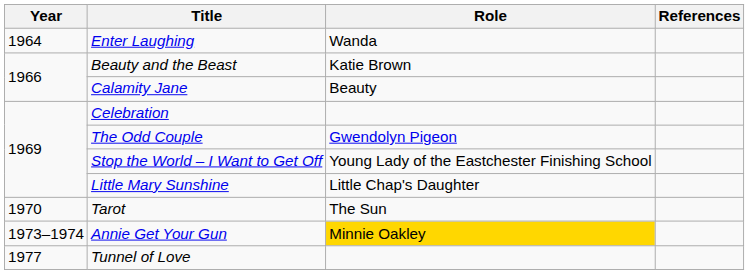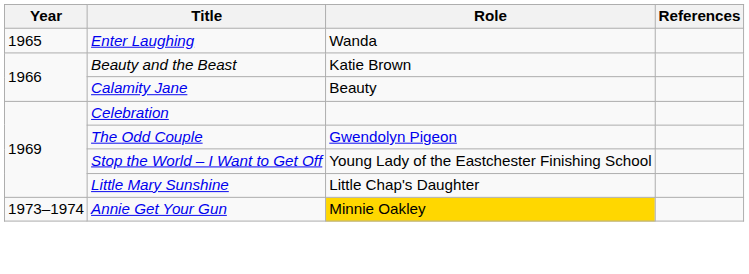 <table class="wikitable sortable" style="min-width:30em">
 <tr>
 <th>Year</th>
 <th>Title</th>
 <th>Role</th>
 <th>References</th>
 </tr>
 <tr>
-<td>1964</td>
+<td>1965</td>
 <td><em><a href='#'>Enter Laughing</a></em></td>
 <td>Wanda</td>
 <td></td>
 </tr>
 <tr>
 <td rowspan=2>1966</td>
 <td><em>Beauty and the Beast</em></td>
 <td>Katie Brown</td>
 <td></td>
 </tr>
 <tr>
 <td><em><a href='#'>Calamity Jane</a></em></td>
 <td>Beauty</td>
 <td></td>
 </tr>
 <tr>
 <td rowspan=4>1969</td>
 <td><em><a href='#'>Celebration</a></em></td>
 <td></td>
 <td></td>
 </tr>
 <tr>
 <td><em><a href='#'>The Odd Couple</a></em></td>
 <td><a href='#'>Gwendolyn Pigeon</a></td>
 <td></td>
 </tr>
 <tr>
 <td><em><a href='#'>Stop the World – I Want to Get Off</a></em></td>
 <td>Young Lady of the Eastchester Finishing School</td>
 <td></td>
 </tr>
 <tr>
 <td><em><a href='#'>Little Mary Sunshine</a></em></td>
 <td>Little Chap's Daughter</td>
 <td></td>
 </tr>
 <tr>
-<td>1970</td>
-<td><em>Tarot</em></td>
-<td>The Sun</td>
-<td></td>
-</tr>
-<tr>
 <td>1973–1974</td>
 <td><em><a href='#'>Annie Get Your Gun</a></em></td>
 <td style="background: gold;">Minnie Oakley</td>
 <td></td>
 </tr>
-<tr>
-<td>1977</td>
-<td><em>Tunnel of Love</em></td>
-<td></td>
-<td></td>
-</tr>
 </table>
